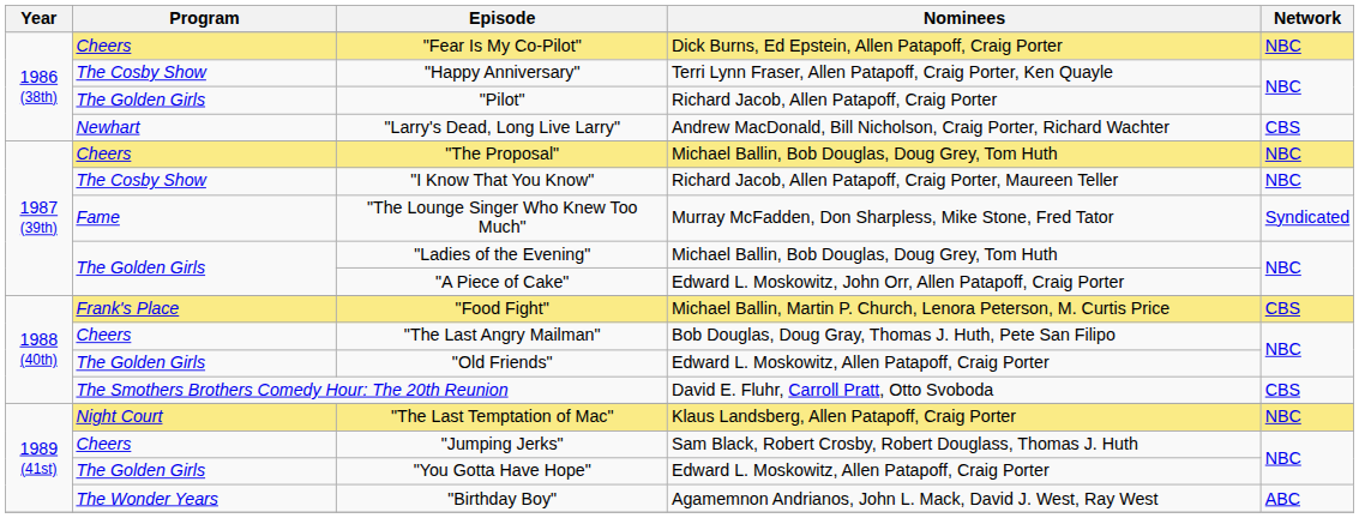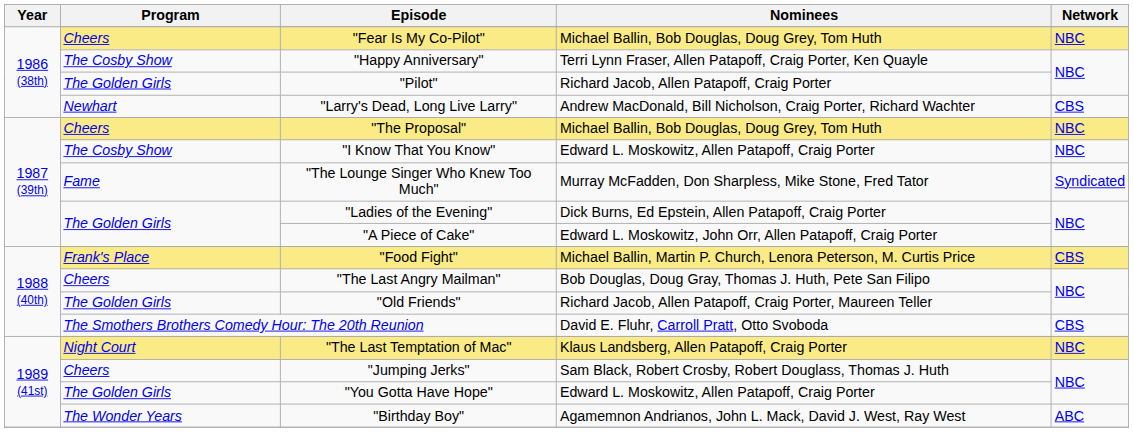 <table class="wikitable" style="width:100%">
 <tr bgcolor="#bebebe">
 <th width="5%">Year</th>
 <th width="20%">Program</th>
 <th width="25%">Episode</th>
 <th width="45%">Nominees</th>
 <th width="5%">Network</th>
 </tr>
 <tr>
 <td rowspan=5 style="text-align:center"><a href='#'>1986</a><br><small><a href='#'>(38th)</a></small><br></td>
 </tr>
 <tr style="background:#FAEB86">
 <td><em><a href='#'>Cheers</a></em></td>
 <td align=center>"Fear Is My Co-Pilot"</td>
-<td>Dick Burns, Ed Epstein, Allen Patapoff, Craig Porter</td>
+<td>Michael Ballin, Bob Douglas, Doug Grey, Tom Huth</td>
 <td><a href='#'>NBC</a></td>
 </tr>
 <tr>
 <td><em><a href='#'>The Cosby Show</a></em></td>
 <td align=center>"Happy Anniversary"</td>
 <td>Terri Lynn Fraser, Allen Patapoff, Craig Porter, Ken Quayle</td>
 <td rowspan=2><a href='#'>NBC</a></td>
 </tr>
 <tr>
 <td><em><a href='#'>The Golden Girls</a></em></td>
 <td align=center>"Pilot"</td>
 <td>Richard Jacob, Allen Patapoff, Craig Porter</td>
 </tr>
 <tr>
 <td><em><a href='#'>Newhart</a></em></td>
 <td align=center>"Larry's Dead, Long Live Larry"</td>
 <td>Andrew MacDonald, Bill Nicholson, Craig Porter, Richard Wachter</td>
 <td><a href='#'>CBS</a></td>
 </tr>
 <tr>
 <td rowspan=6 style="text-align:center"><a href='#'>1987</a><br><small><a href='#'>(39th)</a></small><br></td>
 </tr>
 <tr style="background:#FAEB86">
 <td><em><a href='#'>Cheers</a></em></td>
 <td align=center>"The Proposal"</td>
 <td>Michael Ballin, Bob Douglas, Doug Grey, Tom Huth</td>
 <td><a href='#'>NBC</a></td>
 </tr>
 <tr>
 <td><em><a href='#'>The Cosby Show</a></em></td>
 <td align=center>"I Know That You Know"</td>
-<td>Richard Jacob, Allen Patapoff, Craig Porter, Maureen Teller</td>
+<td>Edward L. Moskowitz, Allen Patapoff, Craig Porter</td>
 <td><a href='#'>NBC</a></td>
 </tr>
 <tr>
 <td><em><a href='#'>Fame</a></em></td>
 <td align=center>"The Lounge Singer Who Knew Too Much"</td>
 <td>Murray McFadden, Don Sharpless, Mike Stone, Fred Tator</td>
 <td><a href='#'>Syndicated</a></td>
 </tr>
 <tr>
 <td rowspan=2><em><a href='#'>The Golden Girls</a></em></td>
 <td align=center>"Ladies of the Evening"</td>
-<td>Michael Ballin, Bob Douglas, Doug Grey, Tom Huth</td>
+<td>Dick Burns, Ed Epstein, Allen Patapoff, Craig Porter</td>
 <td rowspan=2><a href='#'>NBC</a></td>
 </tr>
 <tr>
 <td align=center>"A Piece of Cake"</td>
 <td>Edward L. Moskowitz, John Orr, Allen Patapoff, Craig Porter</td>
 </tr>
 <tr>
 <td rowspan=5 style="text-align:center"><a href='#'>1988</a><br><small><a href='#'>(40th)</a></small><br></td>
 </tr>
 <tr style="background:#FAEB86">
 <td><em><a href='#'>Frank's Place</a></em></td>
 <td align=center>"Food Fight"</td>
 <td>Michael Ballin, Martin P. Church, Lenora Peterson, M. Curtis Price</td>
 <td><a href='#'>CBS</a></td>
 </tr>
 <tr>
 <td><em><a href='#'>Cheers</a></em></td>
 <td align=center>"The Last Angry Mailman"</td>
 <td>Bob Douglas, Doug Gray, Thomas J. Huth, Pete San Filipo</td>
 <td rowspan=2><a href='#'>NBC</a></td>
 </tr>
 <tr>
 <td><em><a href='#'>The Golden Girls</a></em></td>
 <td align=center>"Old Friends"</td>
-<td>Edward L. Moskowitz, Allen Patapoff, Craig Porter</td>
+<td>Richard Jacob, Allen Patapoff, Craig Porter, Maureen Teller</td>
 </tr>
 <tr>
 <td colspan=2><em><a href='#'>The Smothers Brothers Comedy Hour: The 20th Reunion</a></em></td>
 <td>David E. Fluhr, <a href='#'>Carroll Pratt</a>, Otto Svoboda</td>
 <td><a href='#'>CBS</a></td>
 </tr>
 <tr>
 <td rowspan=5 style="text-align:center"><a href='#'>1989</a><br><small><a href='#'>(41st)</a></small><br></td>
 </tr>
 <tr style="background:#FAEB86">
 <td><em><a href='#'>Night Court</a></em></td>
 <td align=center>"The Last Temptation of Mac"</td>
 <td>Klaus Landsberg, Allen Patapoff, Craig Porter</td>
 <td><a href='#'>NBC</a></td>
 </tr>
 <tr>
 <td><em><a href='#'>Cheers</a></em></td>
 <td align=center>"Jumping Jerks"</td>
 <td>Sam Black, Robert Crosby, Robert Douglass, Thomas J. Huth</td>
 <td rowspan=2><a href='#'>NBC</a></td>
 </tr>
 <tr>
 <td><em><a href='#'>The Golden Girls</a></em></td>
 <td align=center>"You Gotta Have Hope"</td>
 <td>Edward L. Moskowitz, Allen Patapoff, Craig Porter</td>
 </tr>
 <tr>
 <td><em><a href='#'>The Wonder Years</a></em></td>
 <td align=center>"Birthday Boy"</td>
 <td>Agamemnon Andrianos, John L. Mack, David J. West, Ray West</td>
 <td><a href='#'>ABC</a></td>
 </tr>
 <tr>
 </tr>
 </table>
